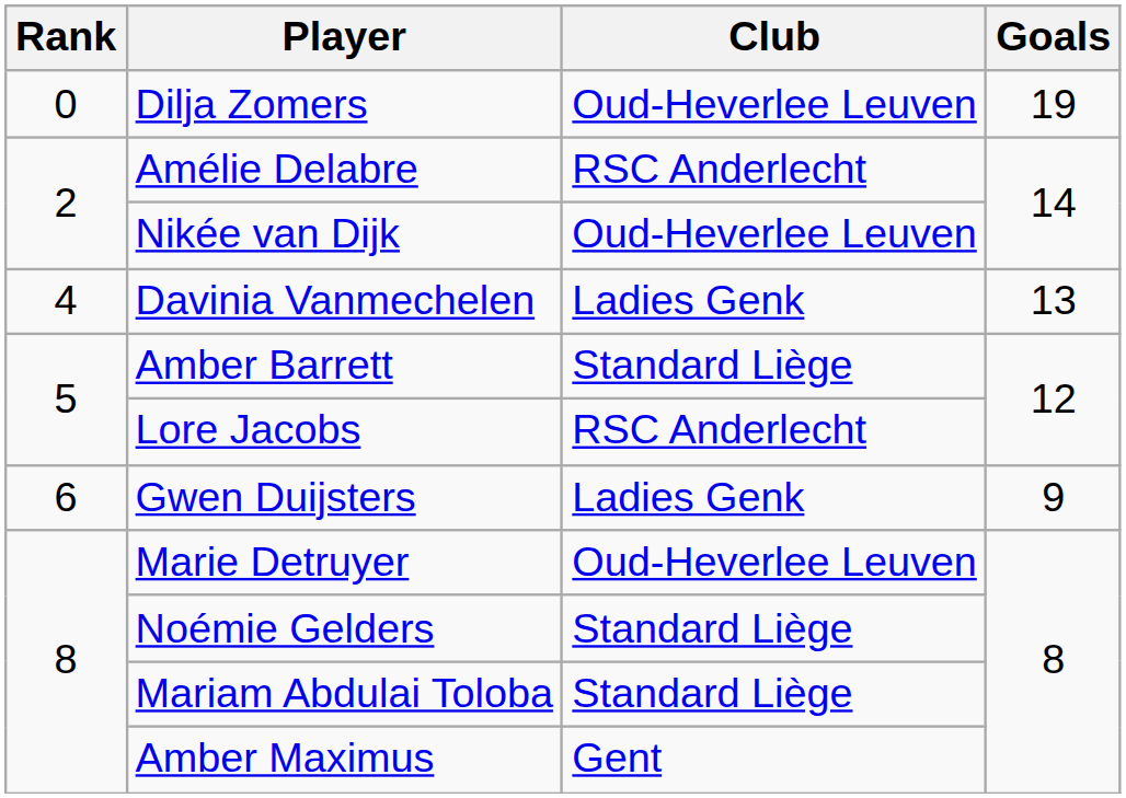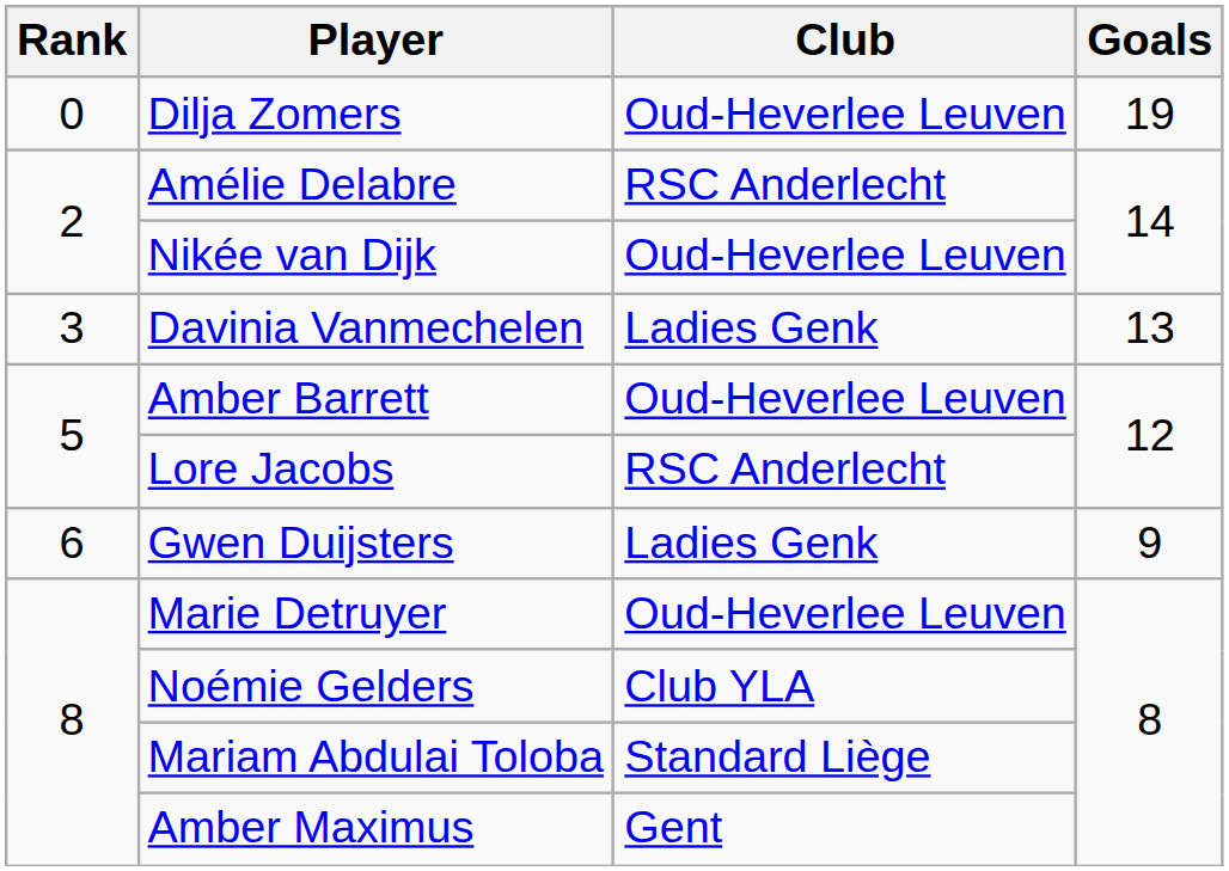 <table class="wikitable" style="text-align:center">
 <tr>
 <th>Rank</th>
 <th>Player</th>
 <th>Club</th>
 <th>Goals</th>
 </tr>
 <tr>
 <td>0</td>
 <td align="left"> <a href='#'>Dilja Zomers</a></td>
 <td align="left"><a href='#'>Oud-Heverlee Leuven</a></td>
 <td>19</td>
 </tr>
 <tr>
 <td rowspan="2">2</td>
 <td align="left"> <a href='#'>Amélie Delabre</a></td>
 <td align="left"><a href='#'>RSC Anderlecht</a></td>
 <td rowspan="2">14</td>
 </tr>
 <tr>
 <td align="left"> <a href='#'>Nikée van Dijk</a></td>
 <td align="left"><a href='#'>Oud-Heverlee Leuven</a></td>
 </tr>
 <tr>
-<td>4</td>
+<td>3</td>
 <td align="left"> <a href='#'>Davinia Vanmechelen</a></td>
 <td align="left"><a href='#'>Ladies Genk</a></td>
 <td>13</td>
 </tr>
 <tr>
 <td rowspan="2">5</td>
 <td align="left"> <a href='#'>Amber Barrett</a></td>
-<td align="left"><a href='#'>Standard Liège</a></td>
+<td align="left"><a href='#'>Oud-Heverlee Leuven</a></td>
 <td rowspan="2">12</td>
 </tr>
 <tr>
 <td align="left"> <a href='#'>Lore Jacobs</a></td>
 <td align="left"><a href='#'>RSC Anderlecht</a></td>
 </tr>
 <tr>
 <td>6</td>
 <td align="left"> <a href='#'>Gwen Duijsters</a></td>
 <td align="left"><a href='#'>Ladies Genk</a></td>
 <td>9</td>
 </tr>
 <tr>
 <td rowspan="4">8</td>
 <td align="left"> <a href='#'>Marie Detruyer</a></td>
 <td align="left"><a href='#'>Oud-Heverlee Leuven</a></td>
 <td rowspan="4">8</td>
 </tr>
 <tr>
 <td align="left"> <a href='#'>Noémie Gelders</a></td>
-<td align="left"><a href='#'>Standard Liège</a></td>
+<td align="left"><a href='#'>Club YLA</a></td>
 </tr>
 <tr>
 <td align="left"> <a href='#'>Mariam Abdulai Toloba</a></td>
 <td align="left"><a href='#'>Standard Liège</a></td>
 </tr>
 <tr>
 <td align="left"> <a href='#'>Amber Maximus</a></td>
 <td align="left"><a href='#'>Gent</a></td>
 </tr>
 <tr>
 </tr>
 </table>
